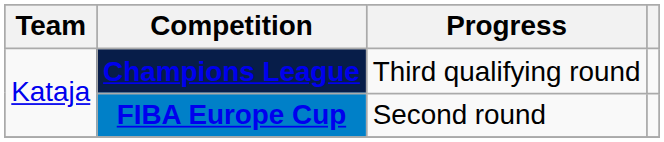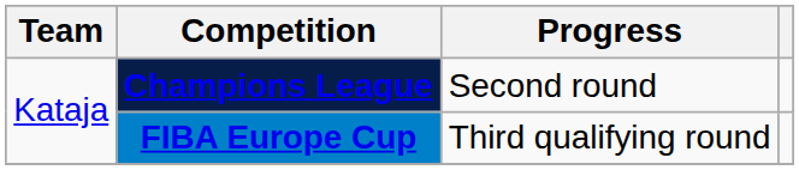 <table class="wikitable sortable">
 <tr>
 <th>Team</th>
 <th>Competition</th>
 <th>Progress</th>
 <th></th>
 </tr>
 <tr>
 <td rowspan=2><a href='#'>Kataja</a></td>
 <td style="background-color:#071D49;color:#D0D3D4;text-align:center"><strong><a href='#'><span>Champions League</span></a></strong></td>
-<td>Third qualifying round</td>
+<td>Second round</td>
 <td style="text-align:center"></td>
 </tr>
 <tr>
 <td style="background-color:#0080C8;color:white;text-align:center"><strong><a href='#'><span>FIBA Europe Cup</span></a></strong></td>
-<td>Second round</td>
+<td>Third qualifying round</td>
 <td></td>
 </tr>
 <tr>
 </tr>
 </table>
